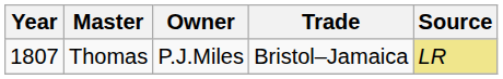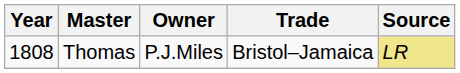 <table class=" wikitable">
 <tr>
 <th>Year</th>
 <th>Master</th>
 <th>Owner</th>
 <th>Trade</th>
 <th>Source</th>
 </tr>
 <tr>
-<td>1807</td>
+<td>1808</td>
 <td>Thomas</td>
 <td>P.J.Miles</td>
 <td>Bristol–Jamaica</td>
 <td style="background: khaki;"><em>LR</em></td>
 </tr>
 <tr>
 </tr>
 </table>
